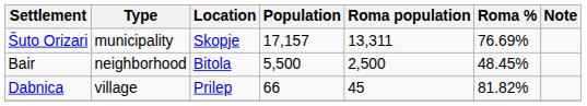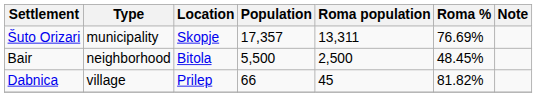 <table class="wikitable">
 <tr>
 <th>Settlement</th>
 <th>Type</th>
 <th>Location</th>
 <th>Population</th>
 <th>Roma population</th>
 <th>Roma %</th>
 <th>Note</th>
 </tr>
 <tr>
 <td><a href='#'>Šuto Orizari</a></td>
 <td>municipality</td>
 <td><a href='#'>Skopje</a></td>
-<td>17,157</td>
+<td>17,357</td>
 <td>13,311</td>
 <td>76.69%</td>
 <td></td>
 </tr>
 <tr>
 <td>Bair</td>
 <td>neighborhood</td>
 <td><a href='#'>Bitola</a></td>
 <td>5,500</td>
 <td>2,500</td>
 <td>48.45%</td>
 <td></td>
 </tr>
 <tr>
 <td><a href='#'>Dabnica</a></td>
 <td>village</td>
 <td><a href='#'>Prilep</a></td>
 <td>66</td>
 <td>45</td>
 <td>81.82%</td>
 <td></td>
 </tr>
 <tr>
 </tr>
 </table>
